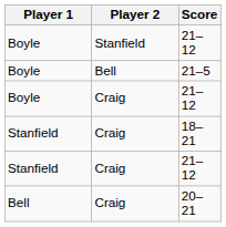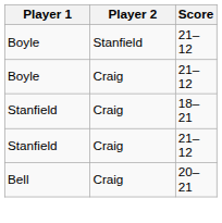 <table class="wikitable">
 <tr>
 <th width=100>Player 1</th>
 <th width=100>Player 2</th>
 <th width=40>Score</th>
 </tr>
 <tr>
 <td>Boyle</td>
 <td>Stanfield</td>
 <td>21–12</td>
-</tr>
-<tr>
-<td>Boyle</td>
-<td>Bell</td>
-<td>21–5</td>
 </tr>
 <tr>
 <td>Boyle</td>
 <td>Craig</td>
 <td>21–12</td>
 </tr>
 <tr>
 <td>Stanfield</td>
 <td>Craig</td>
 <td>18–21</td>
 </tr>
 <tr>
 <td>Stanfield</td>
 <td>Craig</td>
 <td>21–12</td>
 </tr>
 <tr>
 <td>Bell</td>
 <td>Craig</td>
 <td>20–21</td>
 </tr>
 </table>
